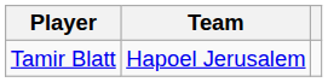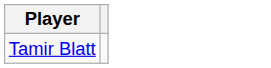 <table class="wikitable">
 <tr>
 <th>Player</th>
-<th>Team</th>
 <th></th>
 </tr>
 <tr>
 <td> <a href='#'>Tamir Blatt</a></td>
-<td> <a href='#'>Hapoel Jerusalem</a></td>
 <td align=center></td>
 </tr>
 </table>
